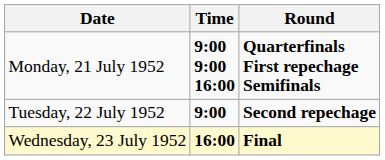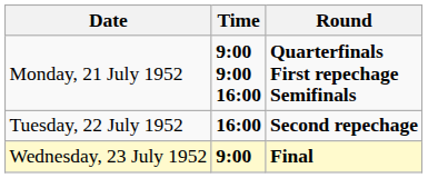 <table class="wikitable">
 <tr>
 <th>Date</th>
 <th>Time</th>
 <th>Round</th>
 </tr>
 <tr>
 <td>Monday, 21 July 1952</td>
 <td><strong>9:00</strong><br><strong>9:00</strong><br><strong>16:00</strong></td>
 <td><strong>Quarterfinals</strong><br><strong>First repechage</strong><br><strong>Semifinals</strong></td>
 </tr>
 <tr>
 <td>Tuesday, 22 July 1952</td>
-<td><strong>9:00</strong></td>
+<td><strong>16:00</strong></td>
 <td><strong>Second repechage</strong></td>
 </tr>
 <tr style=background:lemonchiffon>
 <td>Wednesday, 23 July 1952</td>
-<td><strong>16:00</strong></td>
+<td><strong>9:00</strong></td>
 <td><strong>Final</strong></td>
 </tr>
 </table>
